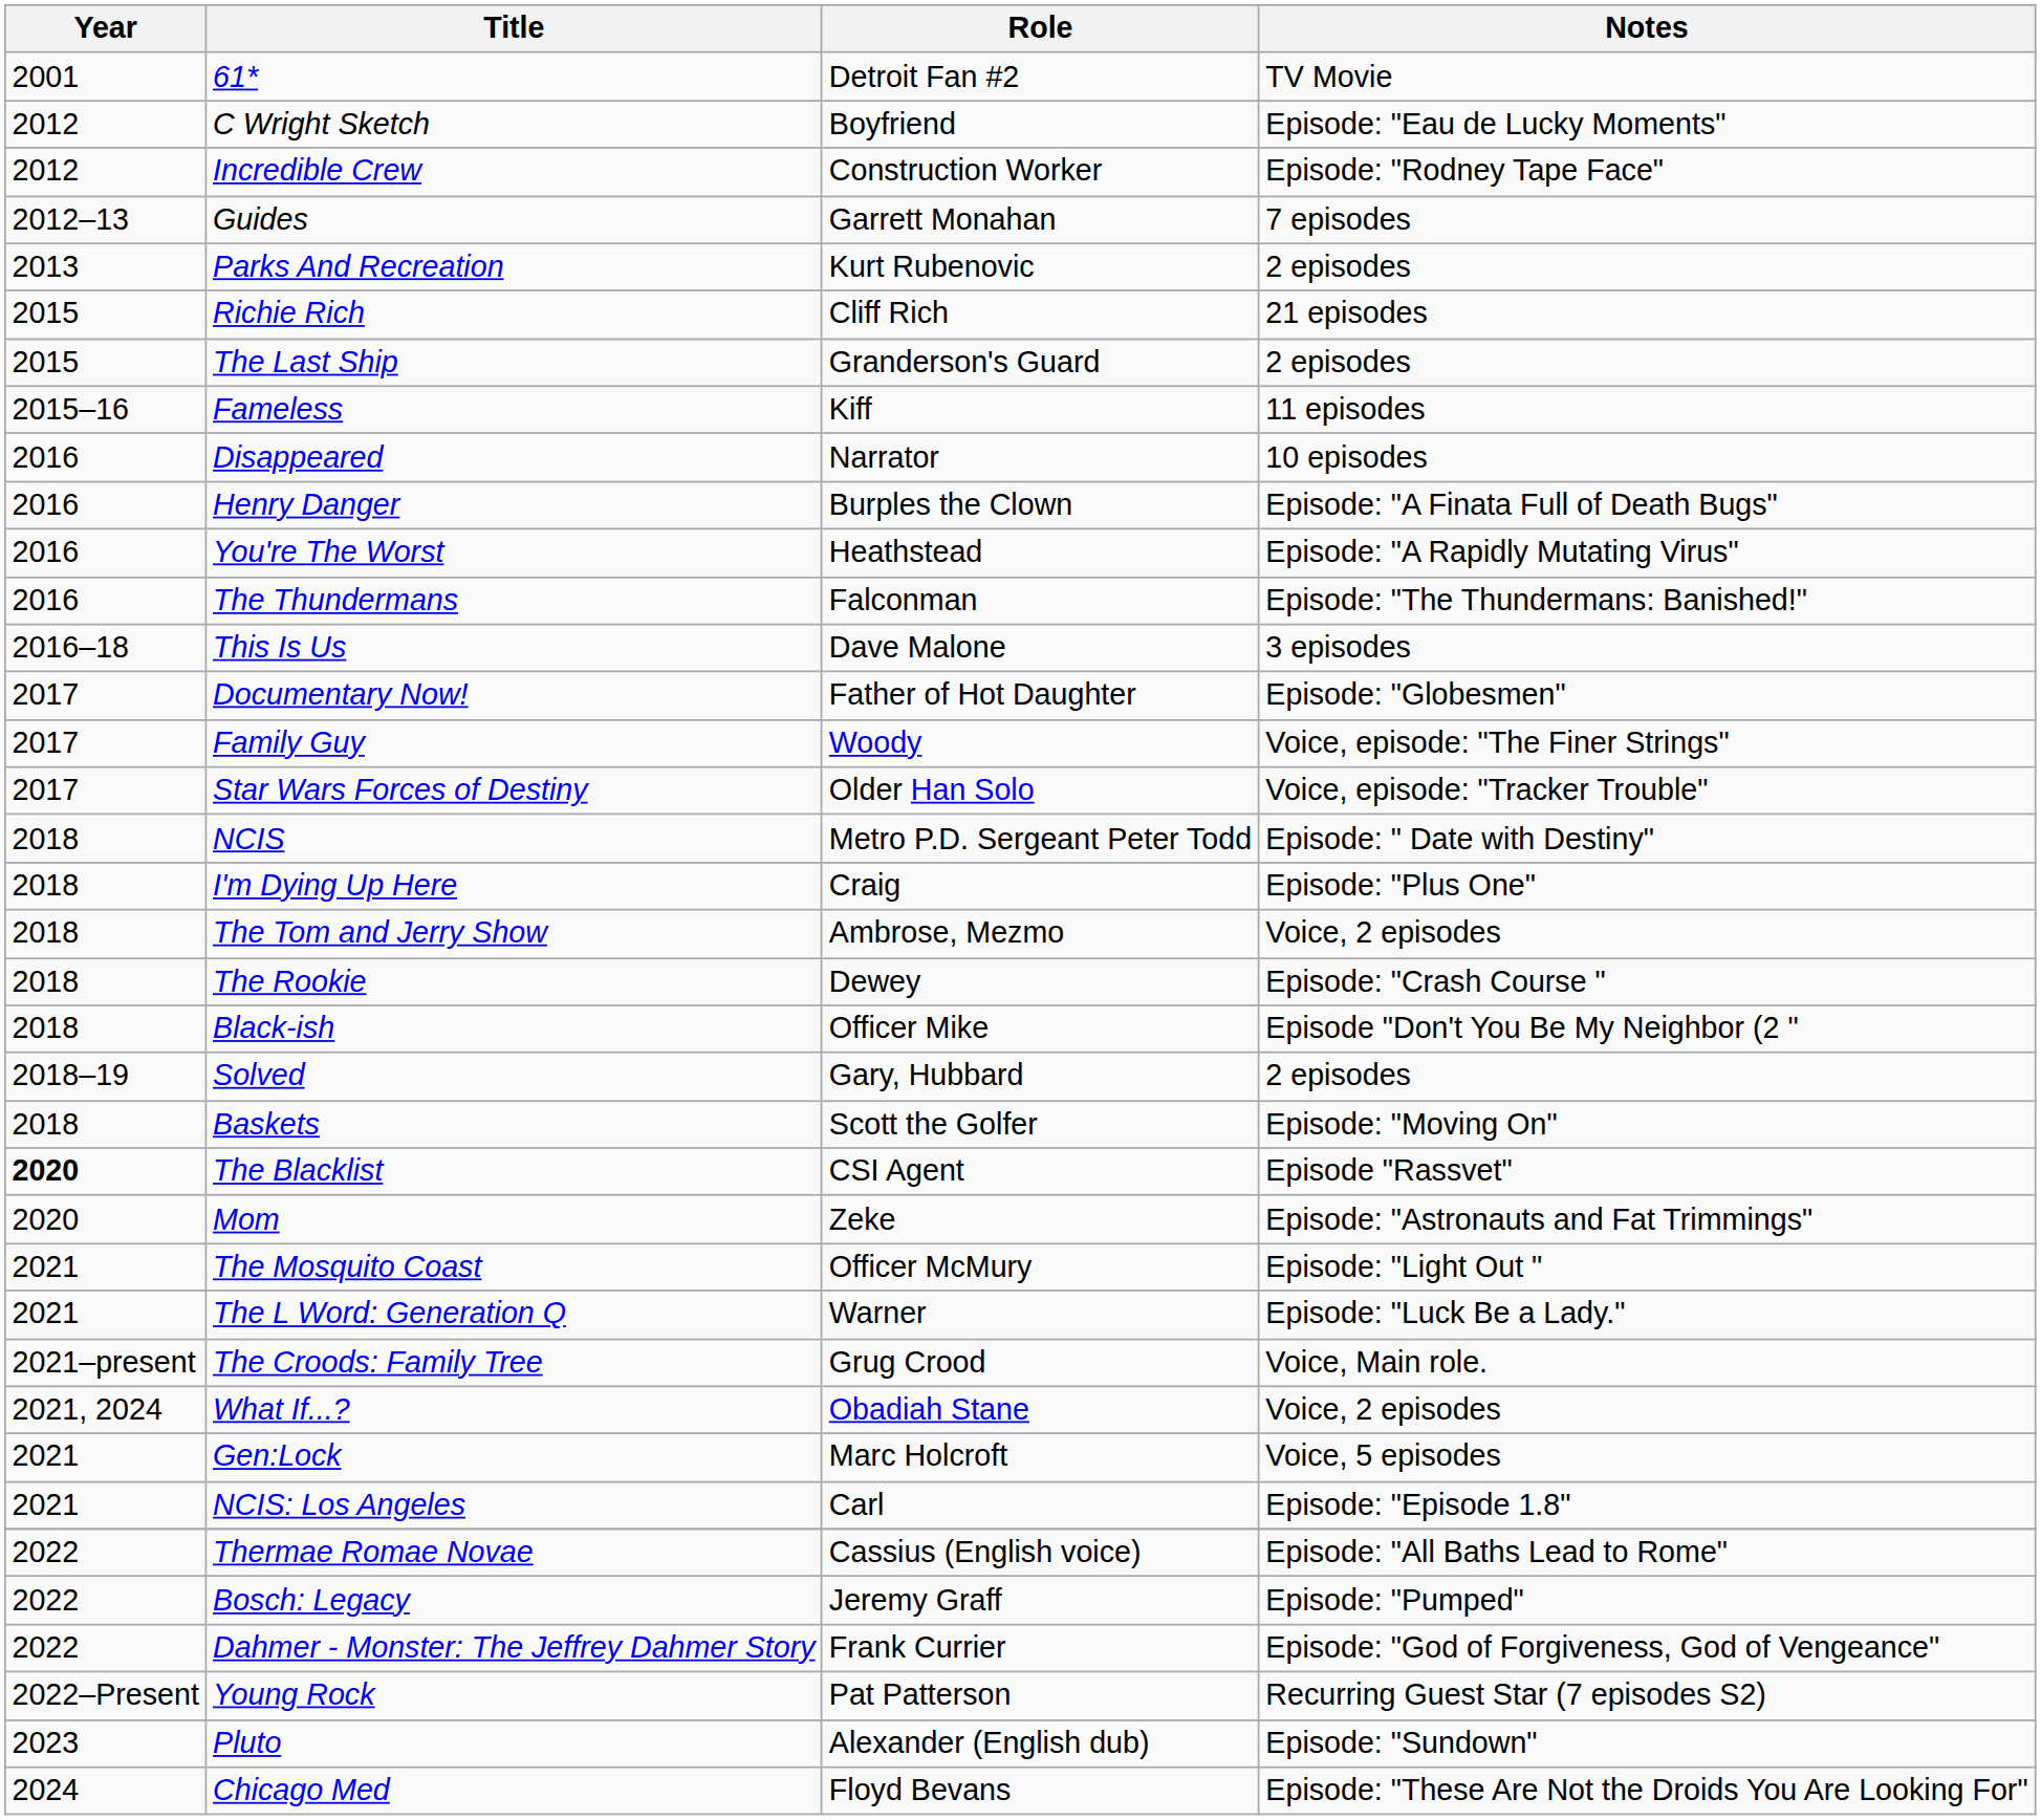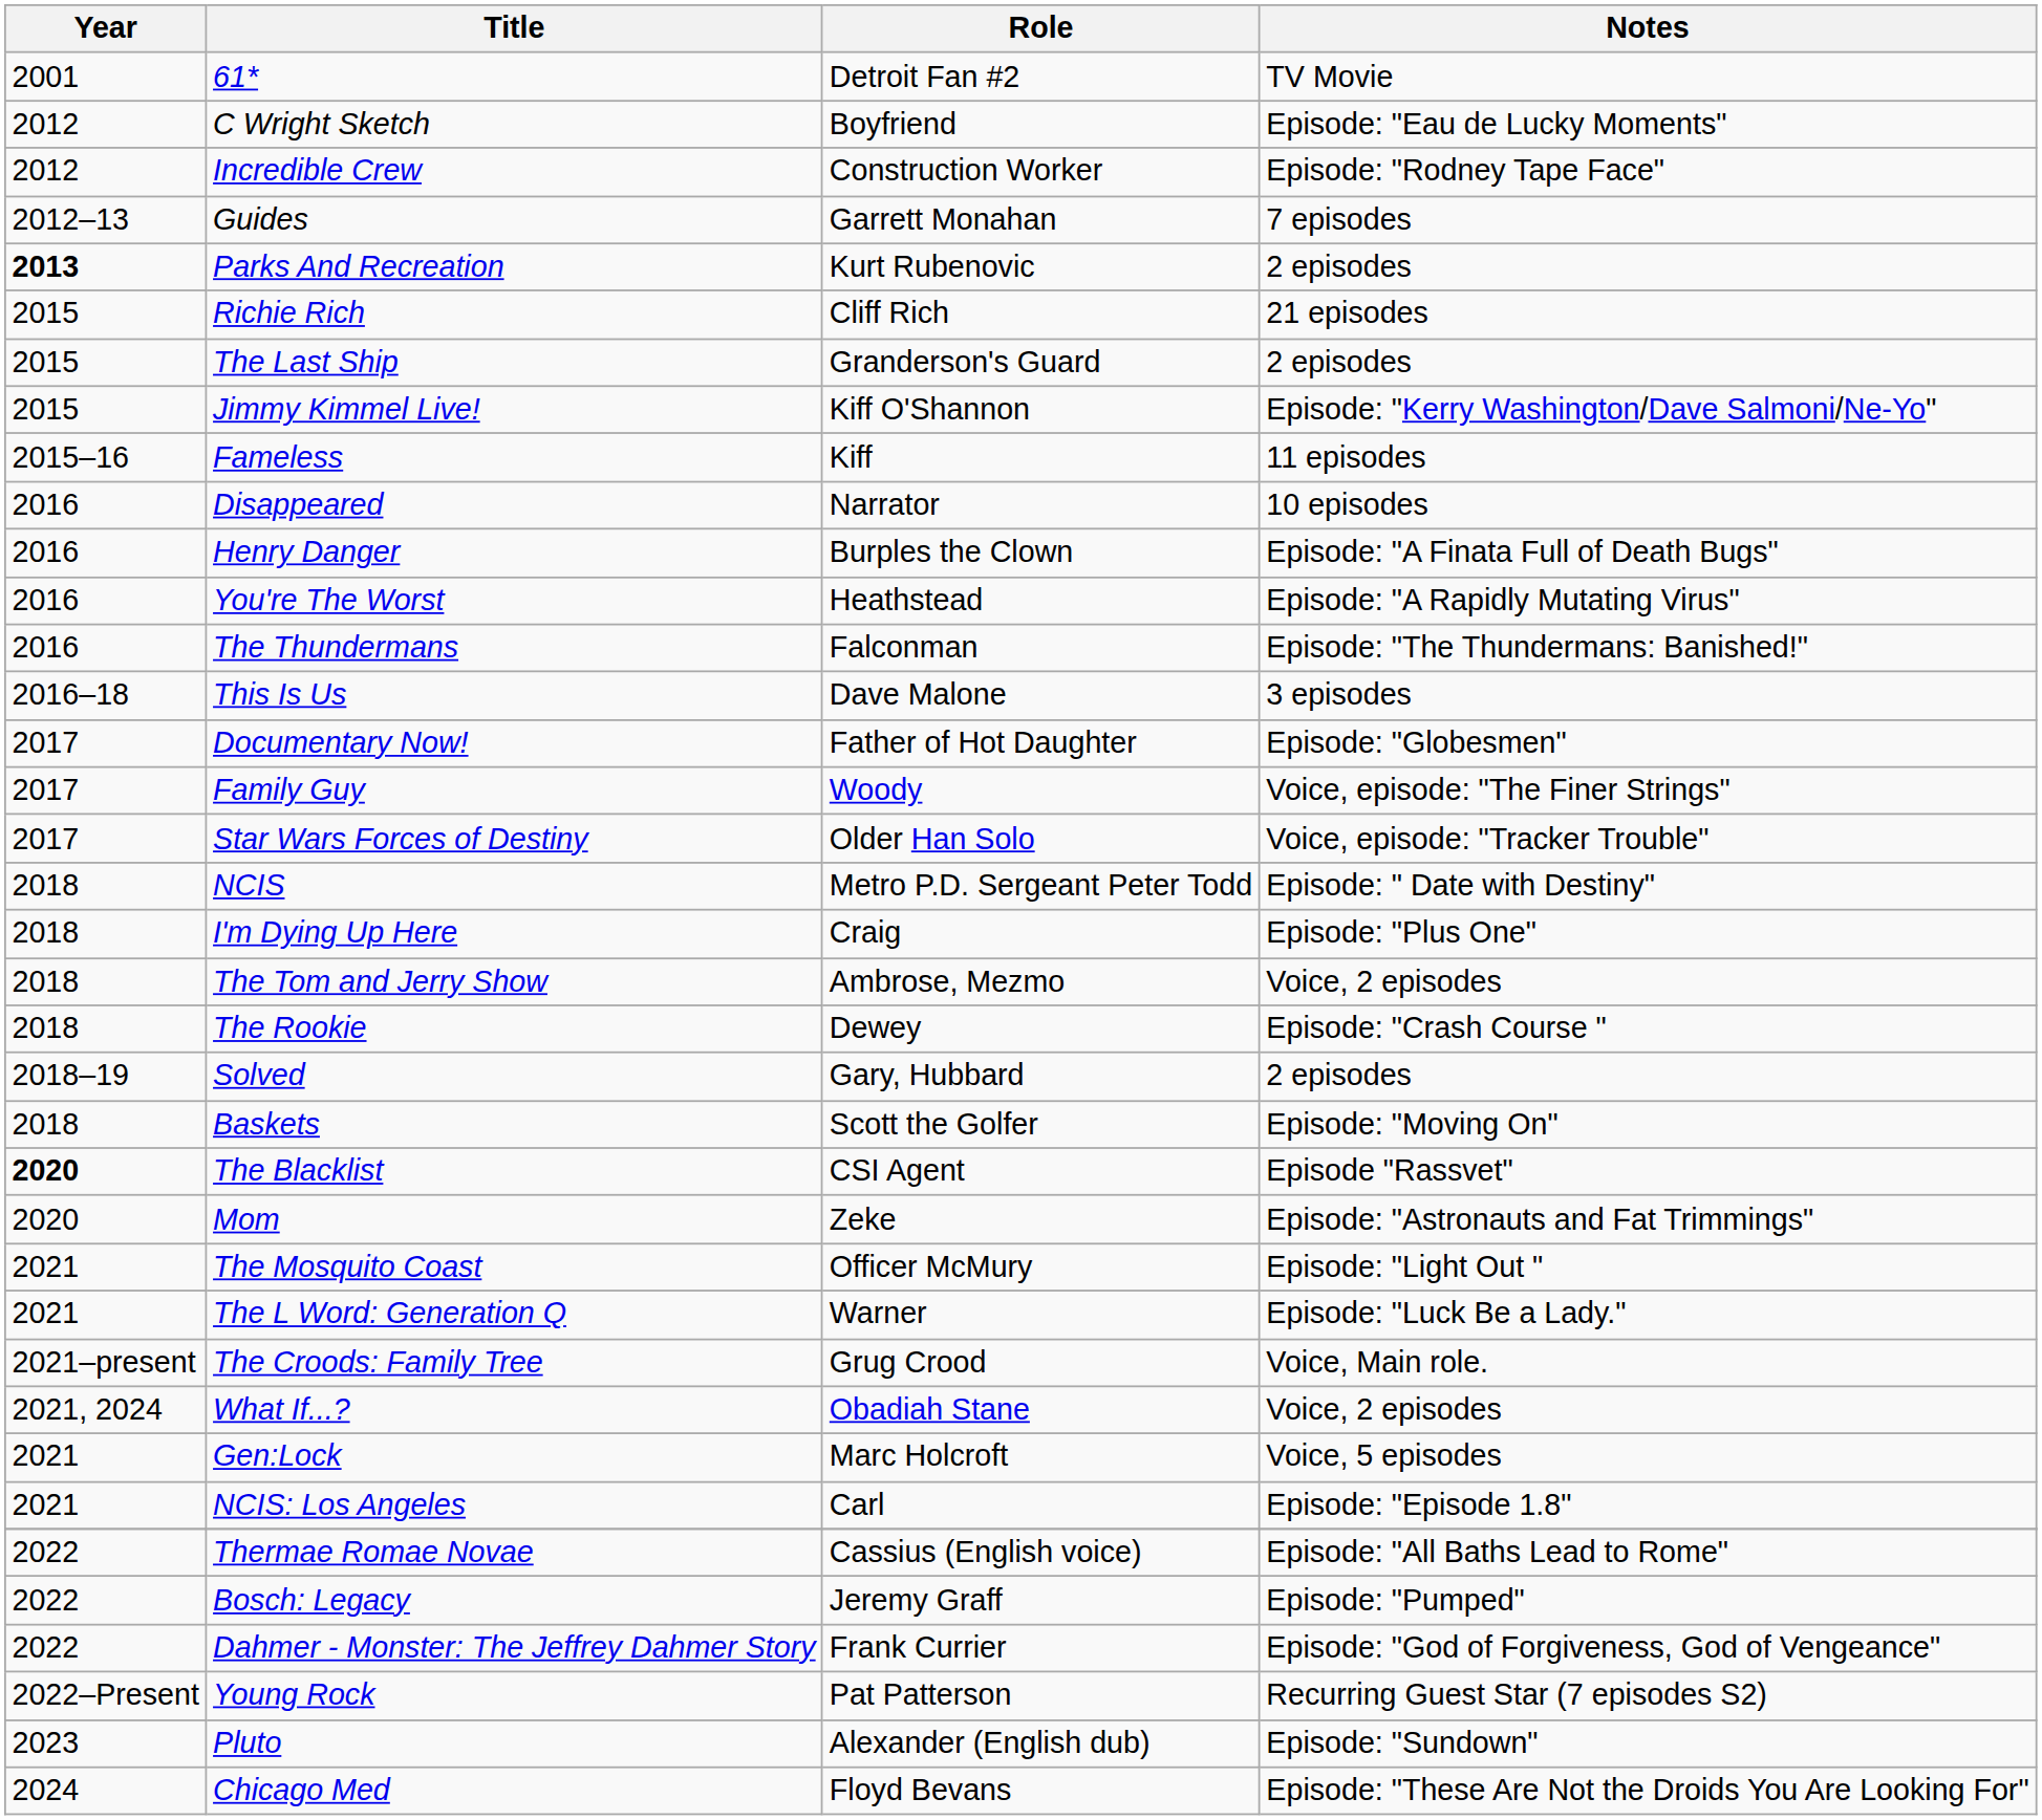 <table class="wikitable sortable">
 <tr>
 <th>Year</th>
 <th>Title</th>
 <th>Role</th>
 <th class="unsortable">Notes</th>
 </tr>
 <tr>
 <td>2001</td>
 <td><em><a href='#'>61*</a></em></td>
 <td>Detroit Fan #2</td>
 <td>TV Movie</td>
 </tr>
 <tr>
 <td>2012</td>
 <td><em>C Wright Sketch</em></td>
 <td>Boyfriend</td>
 <td>Episode: "Eau de Lucky Moments"</td>
 </tr>
 <tr>
 <td>2012</td>
 <td><em><a href='#'>Incredible Crew</a></em></td>
 <td>Construction Worker</td>
 <td>Episode: "Rodney Tape Face"</td>
 </tr>
 <tr>
 <td>2012–13</td>
 <td><em>Guides</em></td>
 <td>Garrett Monahan</td>
 <td>7 episodes</td>
 </tr>
 <tr>
-<td>2013</td>
+<td><strong>2013</strong></td>
 <td><em><a href='#'>Parks And Recreation</a></em></td>
 <td>Kurt Rubenovic</td>
 <td>2 episodes</td>
 </tr>
 <tr>
 <td>2015</td>
 <td><em><a href='#'>Richie Rich</a></em></td>
 <td>Cliff Rich</td>
 <td>21 episodes</td>
 </tr>
 <tr>
 <td>2015</td>
 <td><em><a href='#'>The Last Ship</a></em></td>
 <td>Granderson's Guard</td>
 <td>2 episodes</td>
+</tr>
+<tr>
+<td>2015</td>
+<td><em><a href='#'>Jimmy Kimmel Live!</a></em></td>
+<td>Kiff O'Shannon</td>
+<td>Episode: "<a href='#'>Kerry Washington</a>/<a href='#'>Dave Salmoni</a>/<a href='#'>Ne-Yo</a>"</td>
 </tr>
 <tr>
 <td>2015–16</td>
 <td><em><a href='#'>Fameless</a></em></td>
 <td>Kiff</td>
 <td>11 episodes</td>
 </tr>
 <tr>
 <td>2016</td>
 <td><em><a href='#'>Disappeared</a></em></td>
 <td>Narrator</td>
 <td>10 episodes</td>
 </tr>
 <tr>
 <td>2016</td>
 <td><em><a href='#'>Henry Danger</a></em></td>
 <td>Burples the Clown</td>
 <td>Episode: "A Finata Full of Death Bugs"</td>
 </tr>
 <tr>
 <td>2016</td>
 <td><em><a href='#'>You're The Worst</a></em></td>
 <td>Heathstead</td>
 <td>Episode: "A Rapidly Mutating Virus"</td>
 </tr>
 <tr>
 <td>2016</td>
 <td><em><a href='#'>The Thundermans</a></em></td>
 <td>Falconman</td>
 <td>Episode: "The Thundermans: Banished!"</td>
 </tr>
 <tr>
 <td>2016–18</td>
 <td><em><a href='#'>This Is Us</a></em></td>
 <td>Dave Malone</td>
 <td>3 episodes</td>
 </tr>
 <tr>
 <td>2017</td>
 <td><em><a href='#'>Documentary Now!</a></em></td>
 <td>Father of Hot Daughter</td>
 <td>Episode: "Globesmen"</td>
 </tr>
 <tr>
 <td>2017</td>
 <td><em><a href='#'>Family Guy</a></em></td>
 <td><a href='#'>Woody</a></td>
 <td>Voice, episode: "The Finer Strings"</td>
 </tr>
 <tr>
 <td>2017</td>
 <td><em><a href='#'>Star Wars Forces of Destiny</a></em></td>
 <td>Older <a href='#'>Han Solo</a></td>
 <td>Voice, episode: "Tracker Trouble"</td>
 </tr>
 <tr>
 <td>2018</td>
 <td><em><a href='#'>NCIS</a></em></td>
 <td>Metro P.D. Sergeant Peter Todd</td>
 <td>Episode: " Date with Destiny"</td>
 </tr>
 <tr>
 <td>2018</td>
 <td><em><a href='#'>I'm Dying Up Here</a></em></td>
 <td>Craig</td>
 <td>Episode: "Plus One"</td>
 </tr>
 <tr>
 <td>2018</td>
 <td><em><a href='#'>The Tom and Jerry Show</a></em></td>
 <td>Ambrose, Mezmo</td>
 <td>Voice, 2 episodes</td>
 </tr>
 <tr>
 <td>2018</td>
 <td><em><a href='#'>The Rookie</a></em></td>
 <td>Dewey</td>
 <td>Episode: "Crash Course "</td>
-</tr>
-<tr>
-<td>2018</td>
-<td><em><a href='#'>Black-ish</a></em></td>
-<td>Officer Mike</td>
-<td>Episode "Don't You Be My Neighbor (2 "</td>
 </tr>
 <tr>
 <td>2018–19</td>
 <td><em><a href='#'>Solved</a></em></td>
 <td>Gary, Hubbard</td>
 <td>2 episodes</td>
 </tr>
 <tr>
 <td>2018</td>
 <td><em><a href='#'>Baskets</a></em></td>
 <td>Scott the Golfer</td>
 <td>Episode: "Moving On"</td>
 </tr>
 <tr>
 <td><strong>2020</strong></td>
 <td><em><a href='#'>The Blacklist</a></em></td>
 <td>CSI Agent</td>
 <td>Episode "Rassvet"</td>
 </tr>
 <tr>
 <td>2020</td>
 <td><em><a href='#'>Mom</a></em></td>
 <td>Zeke</td>
 <td>Episode: "Astronauts and Fat Trimmings"</td>
 </tr>
 <tr>
 <td>2021</td>
 <td><em><a href='#'>The Mosquito Coast</a></em></td>
 <td>Officer McMury</td>
 <td>Episode: "Light Out "</td>
 </tr>
 <tr>
 <td>2021</td>
 <td><em><a href='#'>The L Word: Generation Q</a></em></td>
 <td>Warner</td>
 <td>Episode: "Luck Be a Lady."</td>
 </tr>
 <tr>
 <td>2021–present</td>
 <td><em><a href='#'>The Croods: Family Tree</a></em></td>
 <td>Grug Crood</td>
 <td>Voice, Main role.</td>
 </tr>
 <tr>
 <td>2021, 2024</td>
 <td><em><a href='#'>What If...?</a></em></td>
 <td><a href='#'>Obadiah Stane</a></td>
 <td>Voice, 2 episodes</td>
 </tr>
 <tr>
 <td>2021</td>
 <td><em><a href='#'>Gen:Lock</a></em></td>
 <td>Marc Holcroft</td>
 <td>Voice, 5 episodes</td>
 </tr>
 <tr>
 <td>2021</td>
 <td><em><a href='#'>NCIS: Los Angeles</a></em></td>
 <td>Carl</td>
 <td>Episode: "Episode 1.8"</td>
 </tr>
 <tr>
 </tr>
 <tr>
 <td>2022</td>
 <td><em><a href='#'>Thermae Romae Novae</a></em></td>
 <td>Cassius (English voice)</td>
 <td>Episode: "All Baths Lead to Rome"</td>
 </tr>
 <tr>
 <td>2022</td>
 <td><em><a href='#'>Bosch: Legacy</a></em></td>
 <td>Jeremy Graff</td>
 <td>Episode: "Pumped"</td>
 </tr>
 <tr>
 <td>2022</td>
 <td><em><a href='#'>Dahmer - Monster: The Jeffrey Dahmer Story</a></em></td>
 <td>Frank Currier</td>
 <td>Episode: "God of Forgiveness, God of Vengeance"</td>
 </tr>
 <tr>
 <td>2022–Present</td>
 <td><em><a href='#'>Young Rock</a></em></td>
 <td>Pat Patterson</td>
 <td>Recurring Guest Star (7 episodes S2)</td>
 </tr>
 <tr>
 <td>2023</td>
 <td><em><a href='#'>Pluto</a></em></td>
 <td>Alexander (English dub)</td>
 <td>Episode: "Sundown"</td>
 </tr>
 <tr>
 <td>2024</td>
 <td><em><a href='#'>Chicago Med</a></em></td>
 <td>Floyd Bevans</td>
 <td>Episode: "These Are Not the Droids You Are Looking For"</td>
 </tr>
 </table>
